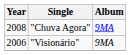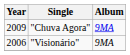 <table class="wikitable">
 <tr>
 <th>Year</th>
 <th>Single</th>
 <th>Album</th>
 </tr>
 <tr>
-<td>2008</td>
+<td>2009</td>
 <td>"Chuva Agora"</td>
 <td><em><a href='#'>9MA</a></em></td>
 </tr>
 <tr>
 <td>2006</td>
 <td>"Visionário"</td>
 <td><em>9MA</em></td>
 </tr>
 <tr>
 </tr>
 </table>
